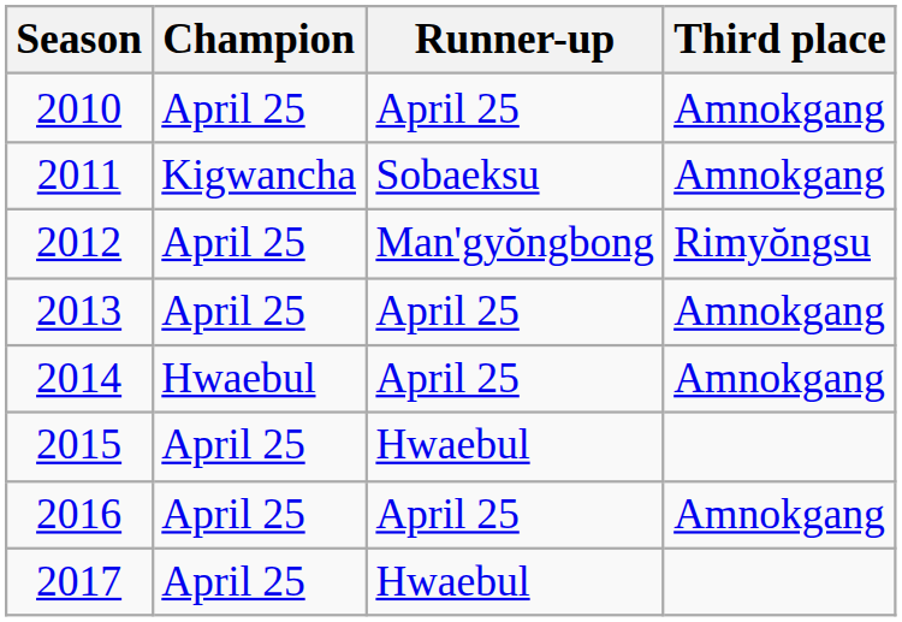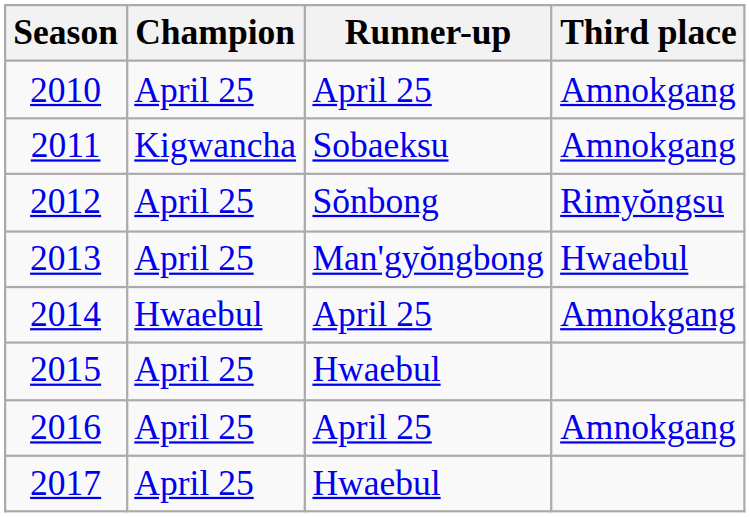 <table class="wikitable" style="text-align:left">
 <tr>
 <th>Season</th>
 <th>Champion</th>
 <th>Runner-up</th>
 <th>Third place</th>
 </tr>
 <tr>
 <td style="text-align:center;"><a href='#'>2010</a></td>
 <td><a href='#'>April 25</a></td>
 <td><a href='#'>April 25</a></td>
 <td><a href='#'>Amnokgang</a></td>
 </tr>
 <tr>
 <td style="text-align:center;"><a href='#'>2011</a></td>
 <td><a href='#'>Kigwancha</a></td>
 <td><a href='#'>Sobaeksu</a></td>
 <td><a href='#'>Amnokgang</a></td>
 </tr>
 <tr>
 <td style="text-align:center;"><a href='#'>2012</a></td>
 <td><a href='#'>April 25</a></td>
-<td><a href='#'>Man'gyŏngbong</a></td>
+<td><a href='#'>Sŏnbong</a></td>
 <td><a href='#'>Rimyŏngsu</a></td>
 </tr>
 <tr>
 <td style="text-align:center;"><a href='#'>2013</a></td>
 <td><a href='#'>April 25</a></td>
-<td><a href='#'>April 25</a></td>
-<td><a href='#'>Amnokgang</a></td>
+<td><a href='#'>Man'gyŏngbong</a></td>
+<td><a href='#'>Hwaebul</a></td>
 </tr>
 <tr>
 <td style="text-align:center;"><a href='#'>2014</a></td>
 <td><a href='#'>Hwaebul</a></td>
 <td><a href='#'>April 25</a></td>
 <td><a href='#'>Amnokgang</a></td>
 </tr>
 <tr>
 <td style="text-align:center;"><a href='#'>2015</a></td>
 <td><a href='#'>April 25</a></td>
 <td><a href='#'>Hwaebul</a></td>
 <td></td>
 </tr>
 <tr>
 <td style="text-align:center;"><a href='#'>2016</a></td>
 <td><a href='#'>April 25</a></td>
 <td><a href='#'>April 25</a></td>
 <td><a href='#'>Amnokgang</a></td>
 </tr>
 <tr>
 <td style="text-align:center;"><a href='#'>2017</a></td>
 <td><a href='#'>April 25</a></td>
 <td><a href='#'>Hwaebul</a></td>
 <td></td>
 </tr>
 </table>
